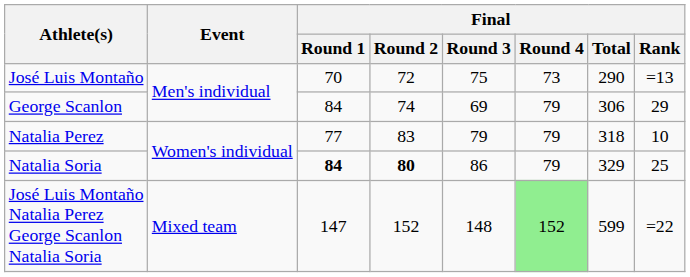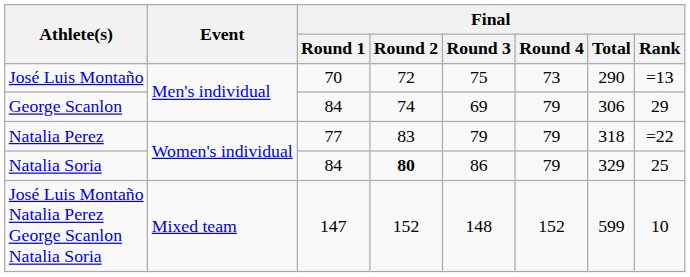 <table class="wikitable" border="1" style="font-size:90%; text-align:center">
 <tr>
 <th rowspan=2>Athlete(s)</th>
 <th rowspan=2>Event</th>
 <th colspan=6>Final</th>
 </tr>
 <tr>
 <th>Round 1</th>
 <th>Round 2</th>
 <th>Round 3</th>
 <th>Round 4</th>
 <th>Total</th>
 <th>Rank</th>
 </tr>
 <tr>
 <td align=left><a href='#'>José Luis Montaño</a></td>
 <td align=left rowspan=2><a href='#'>Men's individual</a></td>
 <td>70</td>
 <td>72</td>
 <td>75</td>
 <td>73</td>
 <td>290</td>
 <td>=13</td>
 </tr>
 <tr>
 <td align=left><a href='#'>George Scanlon</a></td>
 <td>84</td>
 <td>74</td>
 <td>69</td>
 <td>79</td>
 <td>306</td>
 <td>29</td>
 </tr>
 <tr>
 <td align=left><a href='#'>Natalia Perez</a></td>
 <td align=left rowspan=2><a href='#'>Women's individual</a></td>
 <td>77</td>
 <td>83</td>
 <td>79</td>
 <td>79</td>
 <td>318</td>
-<td>10</td>
+<td>=22</td>
 </tr>
 <tr>
 <td align=left><a href='#'>Natalia Soria</a></td>
-<td><strong>84</strong></td>
+<td>84</td>
 <td><strong>80</strong></td>
 <td>86</td>
 <td>79</td>
 <td>329</td>
 <td>25</td>
 </tr>
 <tr>
 <td align=left><a href='#'>José Luis Montaño</a><br><a href='#'>Natalia Perez</a><br><a href='#'>George Scanlon</a><br><a href='#'>Natalia Soria</a></td>
 <td align=left><a href='#'>Mixed team</a></td>
 <td>147</td>
 <td>152</td>
 <td>148</td>
-<td style="background: lightgreen;">152</td>
+<td>152</td>
 <td>599</td>
-<td>=22</td>
+<td>10</td>
 </tr>
 </table>
